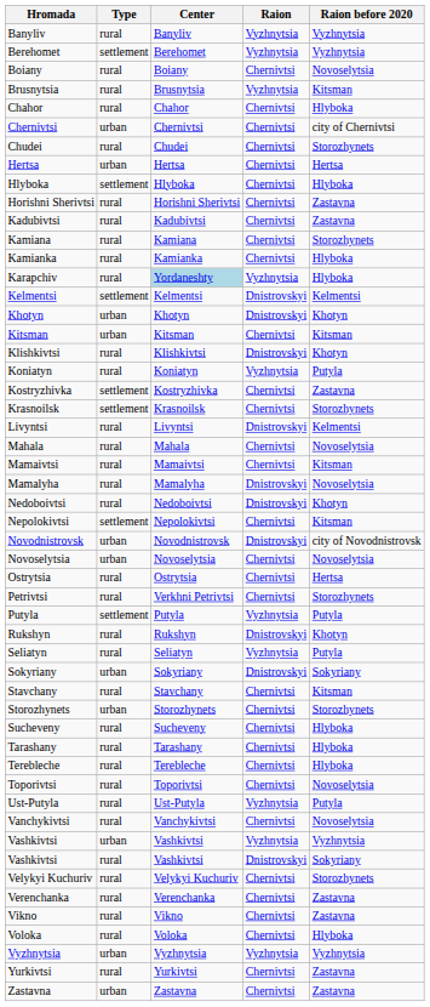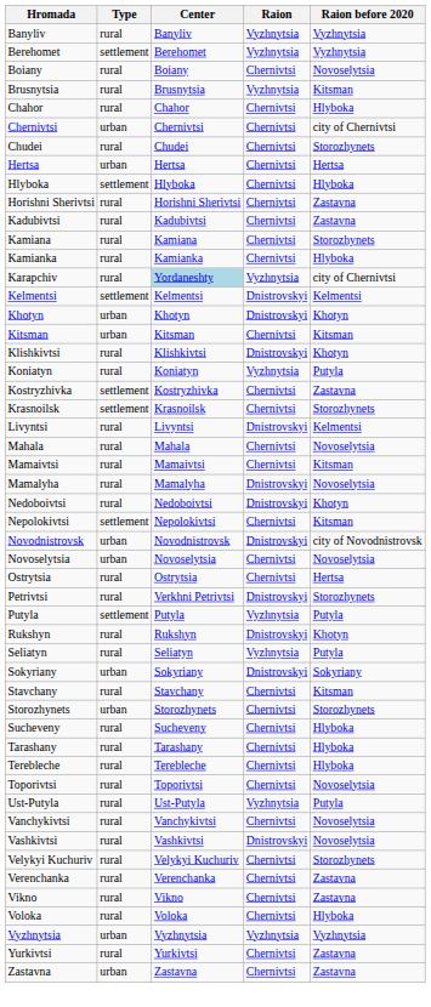 <table class='wikitable sortable'>
 <tr>
 <th>Hromada</th>
 <th>Type</th>
 <th>Center</th>
 <th>Raion</th>
 <th>Raion before 2020</th>
 </tr>
 <tr>
 <td>Banyliv</td>
 <td>rural</td>
 <td><a href='#'>Banyliv</a></td>
 <td><a href='#'>Vyzhnytsia</a></td>
 <td><a href='#'>Vyzhnytsia</a></td>
 </tr>
 <tr>
 <td>Berehomet</td>
 <td>settlement</td>
 <td><a href='#'>Berehomet</a></td>
 <td><a href='#'>Vyzhnytsia</a></td>
 <td><a href='#'>Vyzhnytsia</a></td>
 </tr>
 <tr>
 <td>Boiany</td>
 <td>rural</td>
 <td><a href='#'>Boiany</a></td>
 <td><a href='#'>Chernivtsi</a></td>
 <td><a href='#'>Novoselytsia</a></td>
 </tr>
 <tr>
 <td>Brusnytsia</td>
 <td>rural</td>
 <td><a href='#'>Brusnytsia</a></td>
 <td><a href='#'>Vyzhnytsia</a></td>
 <td><a href='#'>Kitsman</a></td>
 </tr>
 <tr>
 <td>Chahor</td>
 <td>rural</td>
 <td><a href='#'>Chahor</a></td>
 <td><a href='#'>Chernivtsi</a></td>
 <td><a href='#'>Hlyboka</a></td>
 </tr>
 <tr>
 <td><a href='#'>Chernivtsi</a></td>
 <td>urban</td>
 <td><a href='#'>Chernivtsi</a></td>
 <td><a href='#'>Chernivtsi</a></td>
 <td>city of Chernivtsi</td>
 </tr>
 <tr>
 <td>Chudei</td>
 <td>rural</td>
 <td><a href='#'>Chudei</a></td>
 <td><a href='#'>Chernivtsi</a></td>
 <td><a href='#'>Storozhynets</a></td>
 </tr>
 <tr>
 <td><a href='#'>Hertsa</a></td>
 <td>urban</td>
 <td><a href='#'>Hertsa</a></td>
 <td><a href='#'>Chernivtsi</a></td>
 <td><a href='#'>Hertsa</a></td>
 </tr>
 <tr>
 <td>Hlyboka</td>
 <td>settlement</td>
 <td><a href='#'>Hlyboka</a></td>
 <td><a href='#'>Chernivtsi</a></td>
 <td><a href='#'>Hlyboka</a></td>
 </tr>
 <tr>
 <td>Horishni Sherivtsi</td>
 <td>rural</td>
 <td><a href='#'>Horishni Sherivtsi</a></td>
 <td><a href='#'>Chernivtsi</a></td>
 <td><a href='#'>Zastavna</a></td>
 </tr>
 <tr>
 <td>Kadubivtsi</td>
 <td>rural</td>
 <td><a href='#'>Kadubivtsi</a></td>
 <td><a href='#'>Chernivtsi</a></td>
 <td><a href='#'>Zastavna</a></td>
 </tr>
 <tr>
 <td>Kamiana</td>
 <td>rural</td>
 <td><a href='#'>Kamiana</a></td>
 <td><a href='#'>Chernivtsi</a></td>
 <td><a href='#'>Storozhynets</a></td>
 </tr>
 <tr>
 <td>Kamianka</td>
 <td>rural</td>
 <td><a href='#'>Kamianka</a></td>
 <td><a href='#'>Chernivtsi</a></td>
 <td><a href='#'>Hlyboka</a></td>
 </tr>
 <tr>
 <td>Karapchiv</td>
 <td>rural</td>
 <td style="background: lightblue;"><a href='#'>Yordaneshty</a></td>
 <td><a href='#'>Vyzhnytsia</a></td>
-<td><a href='#'>Hlyboka</a></td>
+<td>city of Chernivtsi</td>
 </tr>
 <tr>
 <td><a href='#'>Kelmentsi</a></td>
 <td>settlement</td>
 <td><a href='#'>Kelmentsi</a></td>
 <td><a href='#'>Dnistrovskyi</a></td>
 <td><a href='#'>Kelmentsi</a></td>
 </tr>
 <tr>
 <td><a href='#'>Khotyn</a></td>
 <td>urban</td>
 <td><a href='#'>Khotyn</a></td>
 <td><a href='#'>Dnistrovskyi</a></td>
 <td><a href='#'>Khotyn</a></td>
 </tr>
 <tr>
 <td><a href='#'>Kitsman</a></td>
 <td>urban</td>
 <td><a href='#'>Kitsman</a></td>
 <td><a href='#'>Chernivtsi</a></td>
 <td><a href='#'>Kitsman</a></td>
 </tr>
 <tr>
 <td>Klishkivtsi</td>
 <td>rural</td>
 <td><a href='#'>Klishkivtsi</a></td>
 <td><a href='#'>Dnistrovskyi</a></td>
 <td><a href='#'>Khotyn</a></td>
 </tr>
 <tr>
 <td>Koniatyn</td>
 <td>rural</td>
 <td><a href='#'>Koniatyn</a></td>
 <td><a href='#'>Vyzhnytsia</a></td>
 <td><a href='#'>Putyla</a></td>
 </tr>
 <tr>
 <td>Kostryzhivka</td>
 <td>settlement</td>
 <td><a href='#'>Kostryzhivka</a></td>
 <td><a href='#'>Chernivtsi</a></td>
 <td><a href='#'>Zastavna</a></td>
 </tr>
 <tr>
 <td>Krasnoilsk</td>
 <td>settlement</td>
 <td><a href='#'>Krasnoilsk</a></td>
 <td><a href='#'>Chernivtsi</a></td>
 <td><a href='#'>Storozhynets</a></td>
 </tr>
 <tr>
 <td>Livyntsi</td>
 <td>rural</td>
 <td><a href='#'>Livyntsi</a></td>
 <td><a href='#'>Dnistrovskyi</a></td>
 <td><a href='#'>Kelmentsi</a></td>
 </tr>
 <tr>
 <td>Mahala</td>
 <td>rural</td>
 <td><a href='#'>Mahala</a></td>
 <td><a href='#'>Chernivtsi</a></td>
 <td><a href='#'>Novoselytsia</a></td>
 </tr>
 <tr>
 <td>Mamaivtsi</td>
 <td>rural</td>
 <td><a href='#'>Mamaivtsi</a></td>
 <td><a href='#'>Chernivtsi</a></td>
 <td><a href='#'>Kitsman</a></td>
 </tr>
 <tr>
 <td>Mamalyha</td>
 <td>rural</td>
 <td><a href='#'>Mamalyha</a></td>
 <td><a href='#'>Dnistrovskyi</a></td>
 <td><a href='#'>Novoselytsia</a></td>
 </tr>
 <tr>
 <td>Nedoboivtsi</td>
 <td>rural</td>
 <td><a href='#'>Nedoboivtsi</a></td>
 <td><a href='#'>Dnistrovskyi</a></td>
 <td><a href='#'>Khotyn</a></td>
 </tr>
 <tr>
 <td>Nepolokivtsi</td>
 <td>settlement</td>
 <td><a href='#'>Nepolokivtsi</a></td>
 <td><a href='#'>Chernivtsi</a></td>
 <td><a href='#'>Kitsman</a></td>
 </tr>
 <tr>
 <td><a href='#'>Novodnistrovsk</a></td>
 <td>urban</td>
 <td><a href='#'>Novodnistrovsk</a></td>
 <td><a href='#'>Dnistrovskyi</a></td>
 <td>city of Novodnistrovsk</td>
 </tr>
 <tr>
 <td>Novoselytsia</td>
 <td>urban</td>
 <td><a href='#'>Novoselytsia</a></td>
 <td><a href='#'>Chernivtsi</a></td>
 <td><a href='#'>Novoselytsia</a></td>
 </tr>
 <tr>
 <td>Ostrytsia</td>
 <td>rural</td>
 <td><a href='#'>Ostrytsia</a></td>
 <td><a href='#'>Chernivtsi</a></td>
 <td><a href='#'>Hertsa</a></td>
 </tr>
 <tr>
 <td>Petrivtsi</td>
 <td>rural</td>
 <td><a href='#'>Verkhni Petrivtsi</a></td>
-<td><a href='#'>Chernivtsi</a></td>
+<td><a href='#'>Dnistrovskyi</a></td>
 <td><a href='#'>Storozhynets</a></td>
 </tr>
 <tr>
 <td>Putyla</td>
 <td>settlement</td>
 <td><a href='#'>Putyla</a></td>
 <td><a href='#'>Vyzhnytsia</a></td>
 <td><a href='#'>Putyla</a></td>
 </tr>
 <tr>
 <td>Rukshyn</td>
 <td>rural</td>
 <td><a href='#'>Rukshyn</a></td>
 <td><a href='#'>Dnistrovskyi</a></td>
 <td><a href='#'>Khotyn</a></td>
 </tr>
 <tr>
 <td>Seliatyn</td>
 <td>rural</td>
 <td><a href='#'>Seliatyn</a></td>
 <td><a href='#'>Vyzhnytsia</a></td>
 <td><a href='#'>Putyla</a></td>
 </tr>
 <tr>
 <td>Sokyriany</td>
 <td>urban</td>
 <td><a href='#'>Sokyriany</a></td>
 <td><a href='#'>Dnistrovskyi</a></td>
 <td><a href='#'>Sokyriany</a></td>
 </tr>
 <tr>
 <td>Stavchany</td>
 <td>rural</td>
 <td><a href='#'>Stavchany</a></td>
 <td><a href='#'>Chernivtsi</a></td>
 <td><a href='#'>Kitsman</a></td>
 </tr>
 <tr>
 <td>Storozhynets</td>
 <td>urban</td>
 <td><a href='#'>Storozhynets</a></td>
 <td><a href='#'>Chernivtsi</a></td>
 <td><a href='#'>Storozhynets</a></td>
 </tr>
 <tr>
 <td>Sucheveny</td>
 <td>rural</td>
 <td><a href='#'>Sucheveny</a></td>
 <td><a href='#'>Chernivtsi</a></td>
 <td><a href='#'>Hlyboka</a></td>
 </tr>
 <tr>
 <td>Tarashany</td>
 <td>rural</td>
 <td><a href='#'>Tarashany</a></td>
 <td><a href='#'>Chernivtsi</a></td>
 <td><a href='#'>Hlyboka</a></td>
 </tr>
 <tr>
 <td>Terebleche</td>
 <td>rural</td>
 <td><a href='#'>Terebleche</a></td>
 <td><a href='#'>Chernivtsi</a></td>
 <td><a href='#'>Hlyboka</a></td>
 </tr>
 <tr>
 <td>Toporivtsi</td>
 <td>rural</td>
 <td><a href='#'>Toporivtsi</a></td>
 <td><a href='#'>Chernivtsi</a></td>
 <td><a href='#'>Novoselytsia</a></td>
 </tr>
 <tr>
 <td>Ust-Putyla</td>
 <td>rural</td>
 <td><a href='#'>Ust-Putyla</a></td>
 <td><a href='#'>Vyzhnytsia</a></td>
 <td><a href='#'>Putyla</a></td>
 </tr>
 <tr>
 <td>Vanchykivtsi</td>
 <td>rural</td>
 <td><a href='#'>Vanchykivtsi</a></td>
 <td><a href='#'>Chernivtsi</a></td>
 <td><a href='#'>Novoselytsia</a></td>
 </tr>
 <tr>
 <td>Vashkivtsi</td>
-<td>urban</td>
-<td><a href='#'>Vashkivtsi</a></td>
-<td><a href='#'>Vyzhnytsia</a></td>
-<td><a href='#'>Vyzhnytsia</a></td>
-</tr>
-<tr>
-<td>Vashkivtsi</td>
 <td>rural</td>
 <td><a href='#'>Vashkivtsi</a></td>
 <td><a href='#'>Dnistrovskyi</a></td>
-<td><a href='#'>Sokyriany</a></td>
+<td><a href='#'>Novoselytsia</a></td>
 </tr>
 <tr>
 <td>Velykyi Kuchuriv</td>
 <td>rural</td>
 <td><a href='#'>Velykyi Kuchuriv</a></td>
 <td><a href='#'>Chernivtsi</a></td>
 <td><a href='#'>Storozhynets</a></td>
 </tr>
 <tr>
 <td>Verenchanka</td>
 <td>rural</td>
 <td><a href='#'>Verenchanka</a></td>
 <td><a href='#'>Chernivtsi</a></td>
 <td><a href='#'>Zastavna</a></td>
 </tr>
 <tr>
 <td>Vikno</td>
 <td>rural</td>
 <td><a href='#'>Vikno</a></td>
 <td><a href='#'>Chernivtsi</a></td>
 <td><a href='#'>Zastavna</a></td>
 </tr>
 <tr>
 <td>Voloka</td>
 <td>rural</td>
 <td><a href='#'>Voloka</a></td>
 <td><a href='#'>Chernivtsi</a></td>
 <td><a href='#'>Hlyboka</a></td>
 </tr>
 <tr>
 <td><a href='#'>Vyzhnytsia</a></td>
 <td>urban</td>
 <td><a href='#'>Vyzhnytsia</a></td>
 <td><a href='#'>Vyzhnytsia</a></td>
 <td><a href='#'>Vyzhnytsia</a></td>
 </tr>
 <tr>
 <td>Yurkivtsi</td>
 <td>rural</td>
 <td><a href='#'>Yurkivtsi</a></td>
 <td><a href='#'>Chernivtsi</a></td>
 <td><a href='#'>Zastavna</a></td>
 </tr>
 <tr>
 <td>Zastavna</td>
 <td>urban</td>
 <td><a href='#'>Zastavna</a></td>
 <td><a href='#'>Chernivtsi</a></td>
 <td><a href='#'>Zastavna</a></td>
 </tr>
 </table>
